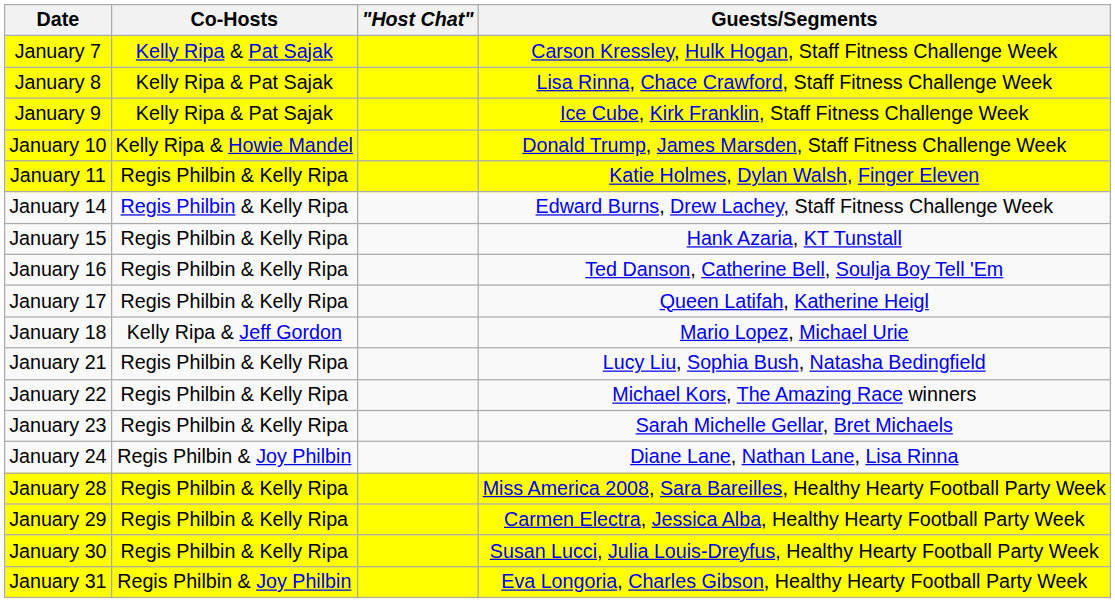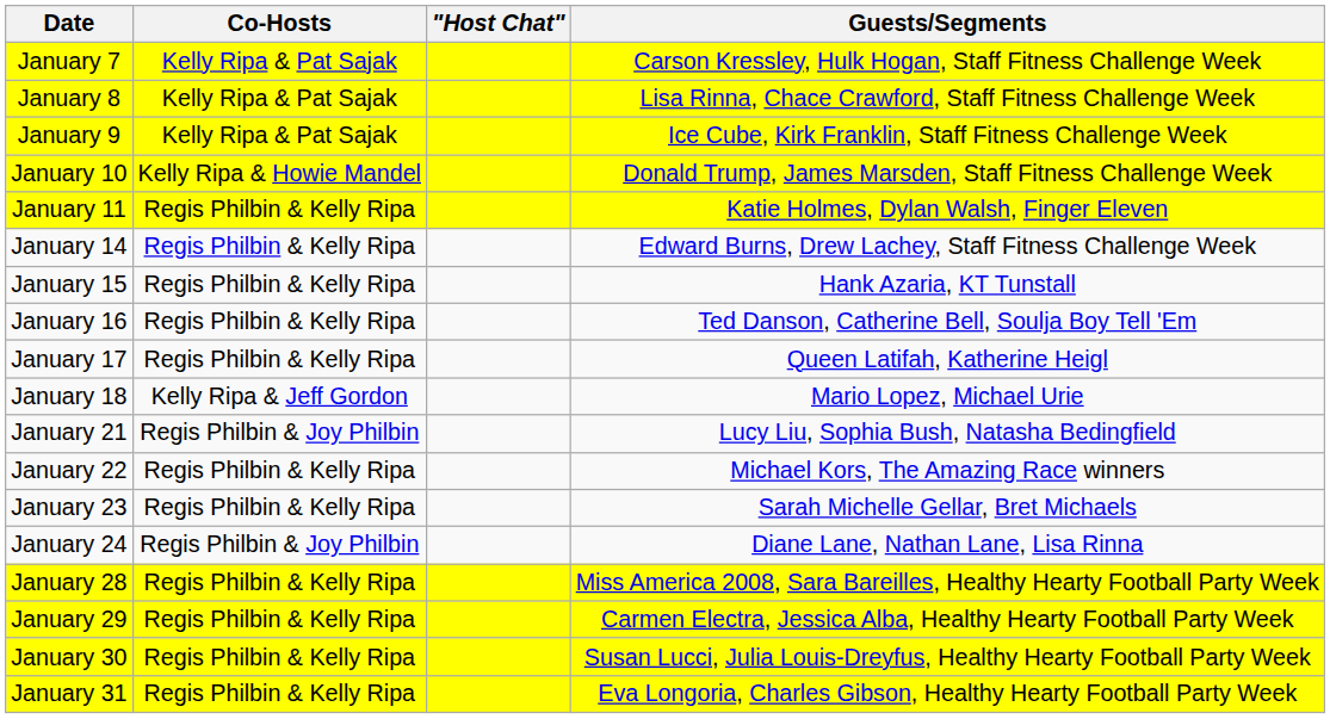 <table class="wikitable sortable" style="text-align:center;">
 <tr>
 <th>Date</th>
 <th>Co-Hosts</th>
 <th><em>"Host Chat"</em></th>
 <th>Guests/Segments</th>
 </tr>
 <tr style="background:yellow;">
 <td>January 7</td>
 <td><a href='#'>Kelly Ripa</a> & <a href='#'>Pat Sajak</a></td>
 <td></td>
 <td><a href='#'>Carson Kressley</a>, <a href='#'>Hulk Hogan</a>, Staff Fitness Challenge Week</td>
 </tr>
 <tr style="background:yellow;">
 <td>January 8</td>
 <td>Kelly Ripa & Pat Sajak</td>
 <td></td>
 <td><a href='#'>Lisa Rinna</a>, <a href='#'>Chace Crawford</a>, Staff Fitness Challenge Week</td>
 </tr>
 <tr style="background:yellow;">
 <td>January 9</td>
 <td>Kelly Ripa & Pat Sajak</td>
 <td></td>
 <td><a href='#'>Ice Cube</a>, <a href='#'>Kirk Franklin</a>, Staff Fitness Challenge Week</td>
 </tr>
 <tr style="background:yellow;">
 <td>January 10</td>
 <td>Kelly Ripa & <a href='#'>Howie Mandel</a></td>
 <td></td>
 <td><a href='#'>Donald Trump</a>, <a href='#'>James Marsden</a>, Staff Fitness Challenge Week</td>
 </tr>
 <tr style="background:yellow;">
 <td>January 11</td>
 <td>Regis Philbin & Kelly Ripa</td>
 <td></td>
 <td><a href='#'>Katie Holmes</a>, <a href='#'>Dylan Walsh</a>, <a href='#'>Finger Eleven</a></td>
 </tr>
 <tr>
 <td>January 14</td>
 <td><a href='#'>Regis Philbin</a> & Kelly Ripa</td>
 <td></td>
 <td><a href='#'>Edward Burns</a>, <a href='#'>Drew Lachey</a>, Staff Fitness Challenge Week</td>
 </tr>
 <tr>
 <td>January 15</td>
 <td>Regis Philbin & Kelly Ripa</td>
 <td></td>
 <td><a href='#'>Hank Azaria</a>, <a href='#'>KT Tunstall</a></td>
 </tr>
 <tr>
 <td>January 16</td>
 <td>Regis Philbin & Kelly Ripa</td>
 <td></td>
 <td><a href='#'>Ted Danson</a>, <a href='#'>Catherine Bell</a>, <a href='#'>Soulja Boy Tell 'Em</a></td>
 </tr>
 <tr>
 <td>January 17</td>
 <td>Regis Philbin & Kelly Ripa</td>
 <td></td>
 <td><a href='#'>Queen Latifah</a>, <a href='#'>Katherine Heigl</a></td>
 </tr>
 <tr>
 <td>January 18</td>
 <td>Kelly Ripa & <a href='#'>Jeff Gordon</a></td>
 <td></td>
 <td><a href='#'>Mario Lopez</a>, <a href='#'>Michael Urie</a></td>
 </tr>
 <tr>
 <td>January 21</td>
-<td>Regis Philbin & Kelly Ripa</td>
+<td>Regis Philbin & <a href='#'>Joy Philbin</a></td>
 <td></td>
 <td><a href='#'>Lucy Liu</a>, <a href='#'>Sophia Bush</a>, <a href='#'>Natasha Bedingfield</a></td>
 </tr>
 <tr>
 <td>January 22</td>
 <td>Regis Philbin & Kelly Ripa</td>
 <td></td>
 <td><a href='#'>Michael Kors</a>, <a href='#'>The Amazing Race</a> winners</td>
 </tr>
 <tr>
 <td>January 23</td>
 <td>Regis Philbin & Kelly Ripa</td>
 <td></td>
 <td><a href='#'>Sarah Michelle Gellar</a>, <a href='#'>Bret Michaels</a></td>
 </tr>
 <tr>
 <td>January 24</td>
 <td>Regis Philbin & <a href='#'>Joy Philbin</a></td>
 <td></td>
 <td><a href='#'>Diane Lane</a>, <a href='#'>Nathan Lane</a>, <a href='#'>Lisa Rinna</a></td>
 </tr>
 <tr style="background:yellow;">
 <td>January 28</td>
 <td>Regis Philbin & Kelly Ripa</td>
 <td></td>
 <td><a href='#'>Miss America 2008</a>, <a href='#'>Sara Bareilles</a>, Healthy Hearty Football Party Week</td>
 </tr>
 <tr style="background:yellow;">
 <td>January 29</td>
 <td>Regis Philbin & Kelly Ripa</td>
 <td></td>
 <td><a href='#'>Carmen Electra</a>, <a href='#'>Jessica Alba</a>, Healthy Hearty Football Party Week</td>
 </tr>
 <tr style="background:yellow;">
 <td>January 30</td>
 <td>Regis Philbin & Kelly Ripa</td>
 <td></td>
 <td><a href='#'>Susan Lucci</a>, <a href='#'>Julia Louis-Dreyfus</a>, Healthy Hearty Football Party Week</td>
 </tr>
 <tr style="background:yellow;">
 <td>January 31</td>
-<td>Regis Philbin & <a href='#'>Joy Philbin</a></td>
+<td>Regis Philbin & Kelly Ripa</td>
 <td></td>
 <td><a href='#'>Eva Longoria</a>, <a href='#'>Charles Gibson</a>, Healthy Hearty Football Party Week</td>
 </tr>
 </table>
